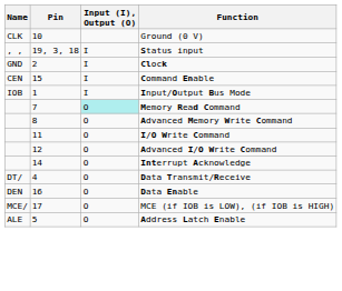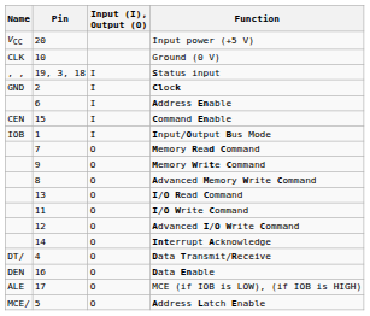 <table class="wikitable">
 <tr>
 <th bgcolor="#ABCDEF">Name</th>
 <th bgcolor="#ABCDEF" width="50">Pin</th>
 <th bgcolor="#ABCDEF" width="80">Input (I),<br>Output (O)</th>
 <th bgcolor="#ABCDEF">Function</th>
+</tr>
+<tr>
+<td><em>V</em><sub>CC</sub></td>
+<td>20</td>
+<td></td>
+<td>Input power (+5 V)</td>
 </tr>
 <tr>
 <td>CLK</td>
 <td>10</td>
 <td></td>
 <td>Ground (0 V)</td>
 </tr>
 <tr>
 <td>, , </td>
 <td>19, 3, 18</td>
 <td>I</td>
 <td><strong>S</strong>tatus input</td>
 </tr>
 <tr>
 <td>GND</td>
 <td>2</td>
 <td>I</td>
 <td><strong>Cl</strong>oc<strong>k</strong></td>
 </tr>
 <tr>
+<td></td>
+<td>6</td>
+<td>I</td>
+<td><strong>A</strong>ddress <strong>En</strong>able</td>
+</tr>
+<tr>
 <td>CEN</td>
 <td>15</td>
 <td>I</td>
 <td><strong>C</strong>ommand <strong>En</strong>able</td>
 </tr>
 <tr>
 <td>IOB</td>
 <td>1</td>
 <td>I</td>
 <td><strong>I</strong>nput/<strong>O</strong>utput <strong>B</strong>us Mode</td>
 </tr>
 <tr>
 <td></td>
 <td>7</td>
-<td style="background: paleturquoise;">O</td>
+<td>O</td>
 <td><strong>M</strong>emory <strong>R</strong>ea<strong>d</strong> <strong>C</strong>ommand</td>
+</tr>
+<tr>
+<td></td>
+<td>9</td>
+<td>O</td>
+<td><strong>M</strong>emory <strong>W</strong>ri<strong>t</strong>e <strong>C</strong>ommand</td>
 </tr>
 <tr>
 <td></td>
 <td>8</td>
 <td>O</td>
 <td><strong>A</strong>dvanced <strong>M</strong>emory <strong>W</strong>rite <strong>C</strong>ommand</td>
+</tr>
+<tr>
+<td></td>
+<td>13</td>
+<td>O</td>
+<td><strong>I</strong>/<strong>O</strong> <strong>R</strong>ead <strong>C</strong>ommand</td>
 </tr>
 <tr>
 <td></td>
 <td>11</td>
 <td>O</td>
 <td><strong>I</strong>/<strong>O</strong> <strong>W</strong>rite <strong>C</strong>ommand</td>
 </tr>
 <tr>
 <td></td>
 <td>12</td>
 <td>O</td>
 <td><strong>A</strong>dvanced <strong>I</strong>/<strong>O</strong> <strong>W</strong>rite <strong>C</strong>ommand</td>
 </tr>
 <tr>
 <td></td>
 <td>14</td>
 <td>O</td>
 <td><strong>Int</strong>errupt <strong>A</strong>cknowledge</td>
 </tr>
 <tr>
 <td>DT/</td>
 <td>4</td>
 <td>O</td>
 <td><strong>D</strong>ata <strong>T</strong>ransmit/<strong>R</strong>eceive</td>
 </tr>
 <tr>
 <td>DEN</td>
 <td>16</td>
 <td>O</td>
 <td><strong>D</strong>ata <strong>En</strong>able</td>
 </tr>
 <tr>
-<td>MCE/</td>
+<td>ALE</td>
 <td>17</td>
 <td>O</td>
 <td>MCE (if IOB is LOW),  (if IOB is HIGH)</td>
 </tr>
 <tr>
-<td>ALE</td>
+<td>MCE/</td>
 <td>5</td>
 <td>O</td>
 <td><strong>A</strong>ddress <strong>L</strong>atch <strong>E</strong>nable</td>
 </tr>
 </table>
